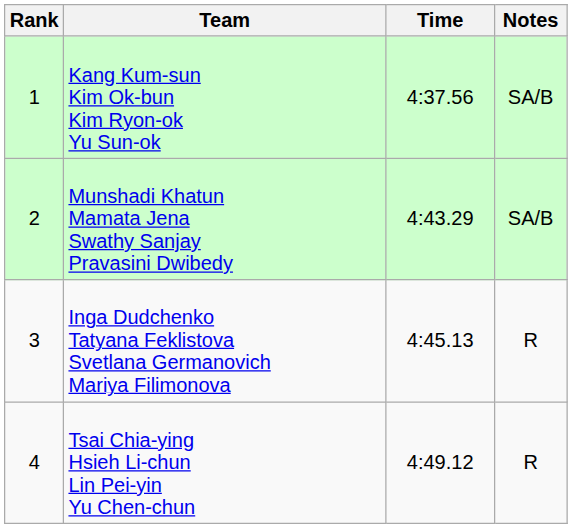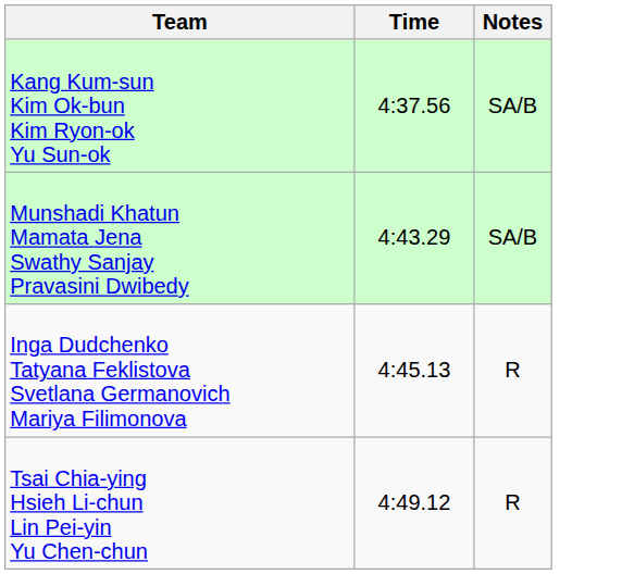 <table class=wikitable style="text-align:center">
 <tr>
-<th width=40>Rank</th>
 <th width=250>Team</th>
 <th width=80>Time</th>
 <th width=50>Notes</th>
 </tr>
 <tr bgcolor="ccffcc">
-<td>1</td>
 <td align=left><br><a href='#'>Kang Kum-sun</a><br><a href='#'>Kim Ok-bun</a><br><a href='#'>Kim Ryon-ok</a><br><a href='#'>Yu Sun-ok</a></td>
 <td>4:37.56</td>
 <td>SA/B</td>
 </tr>
 <tr bgcolor="ccffcc">
-<td>2</td>
 <td align=left><br><a href='#'>Munshadi Khatun</a><br><a href='#'>Mamata Jena</a><br><a href='#'>Swathy Sanjay</a><br><a href='#'>Pravasini Dwibedy</a></td>
 <td>4:43.29</td>
 <td>SA/B</td>
 </tr>
 <tr>
-<td>3</td>
 <td align=left><br><a href='#'>Inga Dudchenko</a><br><a href='#'>Tatyana Feklistova</a><br><a href='#'>Svetlana Germanovich</a><br><a href='#'>Mariya Filimonova</a></td>
 <td>4:45.13</td>
 <td>R</td>
 </tr>
 <tr>
-<td>4</td>
 <td align=left><br><a href='#'>Tsai Chia-ying</a><br><a href='#'>Hsieh Li-chun</a><br><a href='#'>Lin Pei-yin</a><br><a href='#'>Yu Chen-chun</a></td>
 <td>4:49.12</td>
 <td>R</td>
 </tr>
 </table>
